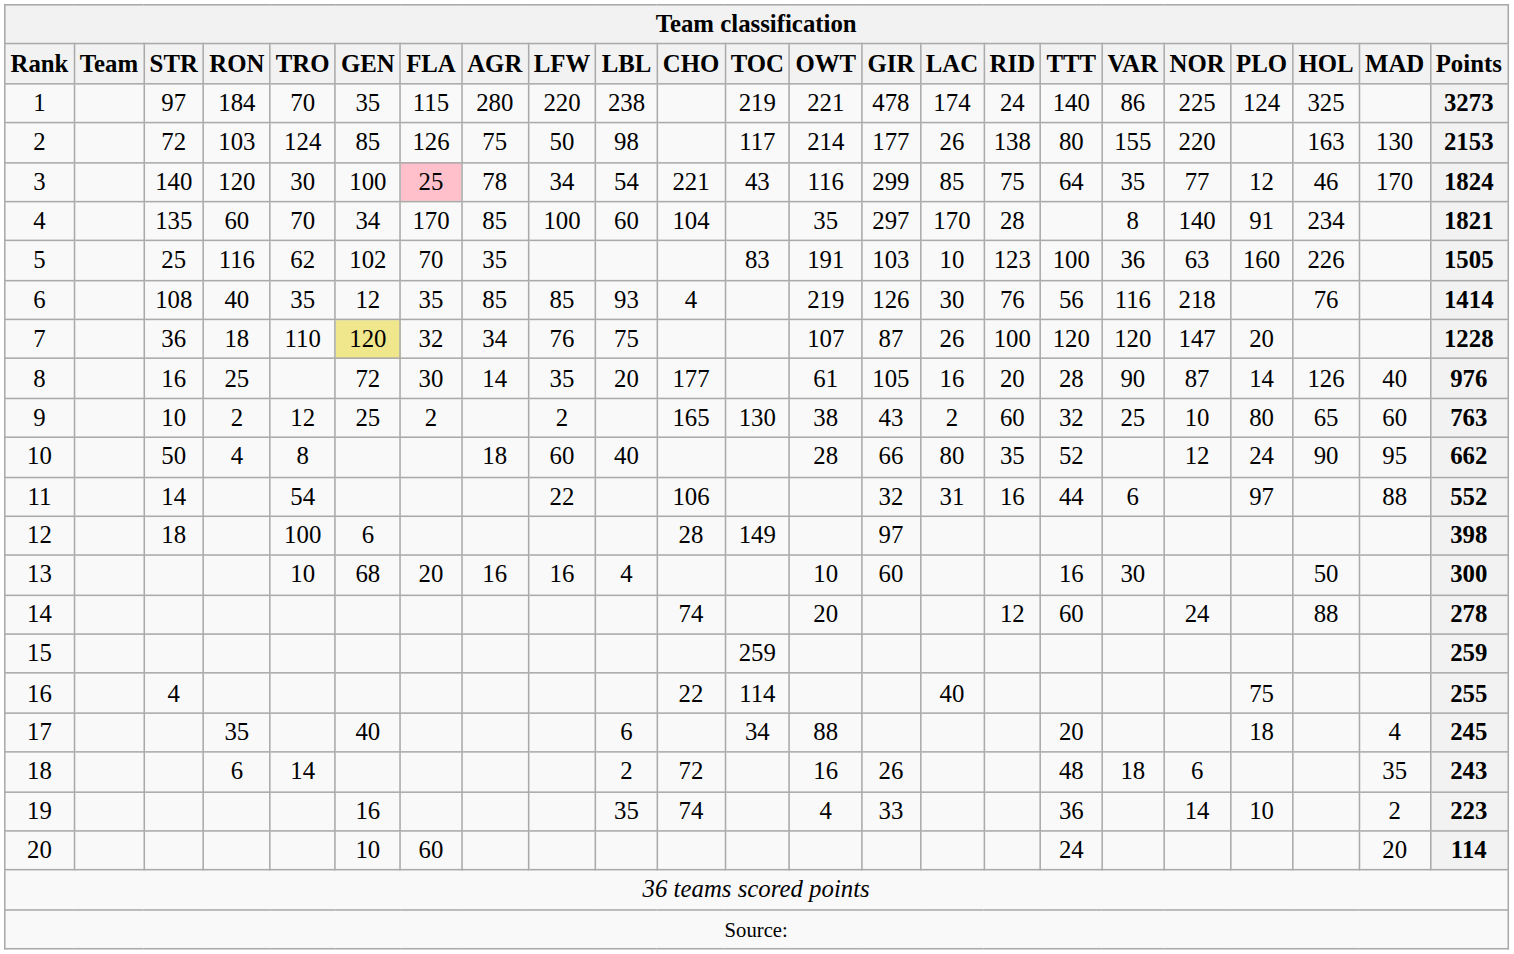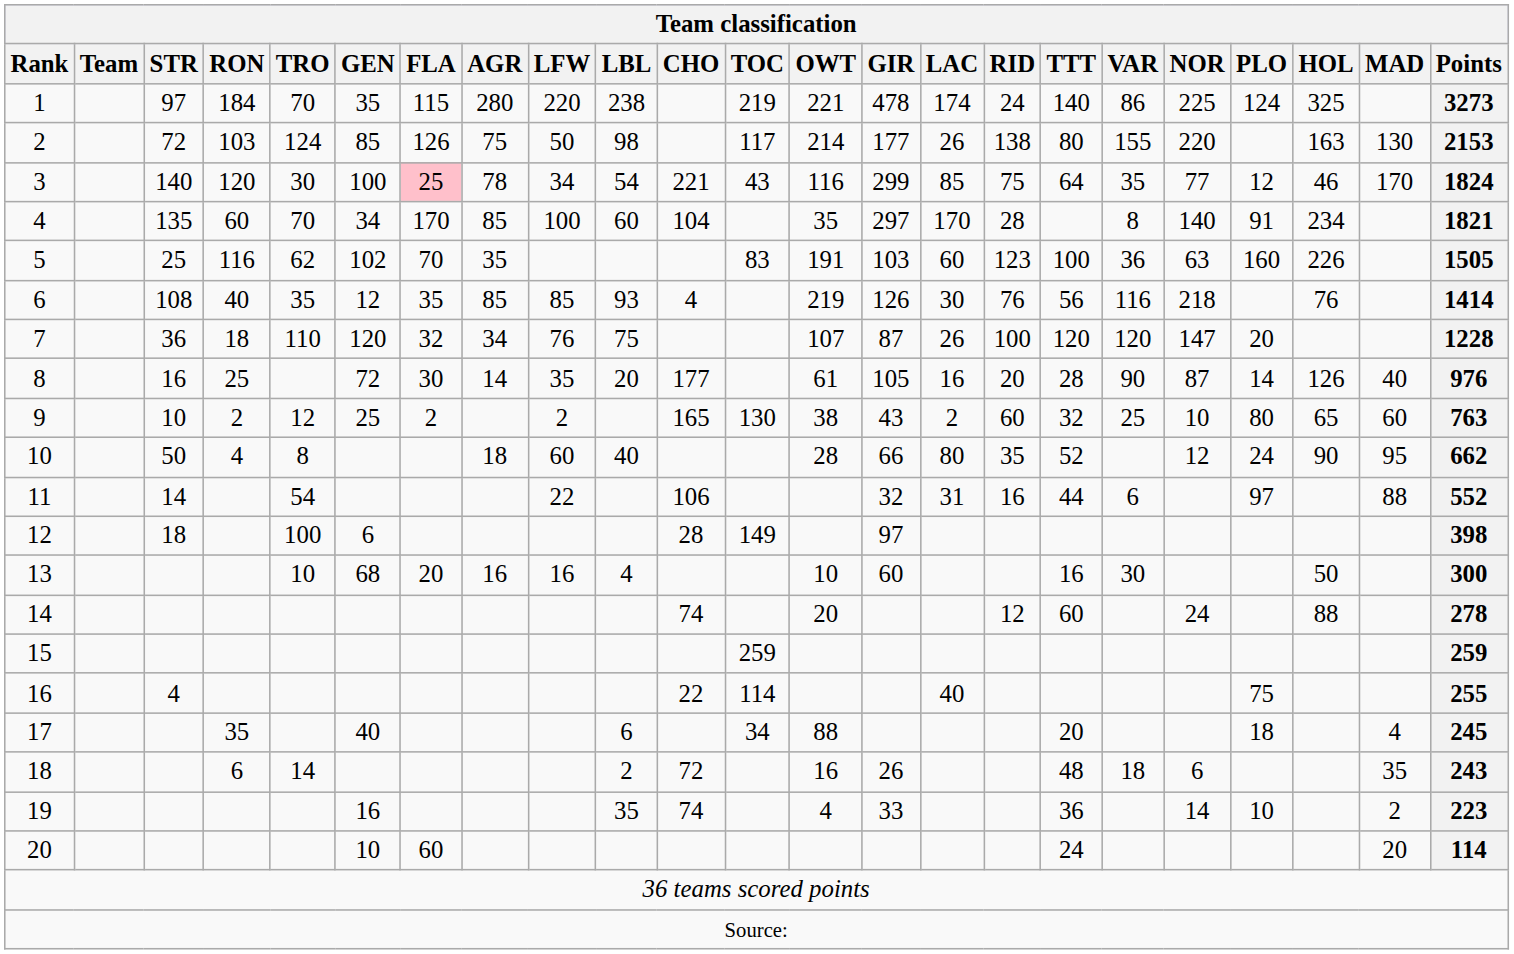 <table class="wikitable" style="text-align:center">
 <tr style="background:#ccf;">
 <th colspan=23>Team classification</th>
 </tr>
 <tr>
 <th>Rank</th>
 <th>Team</th>
 <th>STR</th>
 <th>RON</th>
 <th>TRO</th>
 <th>GEN</th>
 <th>FLA</th>
 <th>AGR</th>
 <th>LFW</th>
 <th>LBL</th>
 <th>CHO</th>
 <th>TOC</th>
 <th>OWT</th>
 <th>GIR</th>
 <th>LAC</th>
 <th>RID</th>
 <th>TTT</th>
 <th>VAR</th>
 <th>NOR</th>
 <th>PLO</th>
 <th>HOL</th>
 <th>MAD</th>
 <th>Points</th>
 </tr>
 <tr>
 <td>1</td>
 <td align=left></td>
 <td>97</td>
 <td>184</td>
 <td>70</td>
 <td>35</td>
 <td>115</td>
 <td>280</td>
 <td>220</td>
 <td>238</td>
 <td></td>
 <td>219</td>
 <td>221</td>
 <td>478</td>
 <td>174</td>
 <td>24</td>
 <td>140</td>
 <td>86</td>
 <td>225</td>
 <td>124</td>
 <td>325</td>
 <td></td>
 <th>3273</th>
 </tr>
 <tr>
 <td>2</td>
 <td align=left></td>
 <td>72</td>
 <td>103</td>
 <td>124</td>
 <td>85</td>
 <td>126</td>
 <td>75</td>
 <td>50</td>
 <td>98</td>
 <td></td>
 <td>117</td>
 <td>214</td>
 <td>177</td>
 <td>26</td>
 <td>138</td>
 <td>80</td>
 <td>155</td>
 <td>220</td>
 <td></td>
 <td>163</td>
 <td>130</td>
 <th>2153</th>
 </tr>
 <tr>
 <td>3</td>
 <td align=left></td>
 <td>140</td>
 <td>120</td>
 <td>30</td>
 <td>100</td>
 <td style="background: pink;">25</td>
 <td>78</td>
 <td>34</td>
 <td>54</td>
 <td>221</td>
 <td>43</td>
 <td>116</td>
 <td>299</td>
 <td>85</td>
 <td>75</td>
 <td>64</td>
 <td>35</td>
 <td>77</td>
 <td>12</td>
 <td>46</td>
 <td>170</td>
 <th>1824</th>
 </tr>
 <tr>
 <td>4</td>
 <td align=left></td>
 <td>135</td>
 <td>60</td>
 <td>70</td>
 <td>34</td>
 <td>170</td>
 <td>85</td>
 <td>100</td>
 <td>60</td>
 <td>104</td>
 <td></td>
 <td>35</td>
 <td>297</td>
 <td>170</td>
 <td>28</td>
 <td></td>
 <td>8</td>
 <td>140</td>
 <td>91</td>
 <td>234</td>
 <td></td>
 <th>1821</th>
 </tr>
 <tr>
 <td>5</td>
 <td align=left></td>
 <td>25</td>
 <td>116</td>
 <td>62</td>
 <td>102</td>
 <td>70</td>
 <td>35</td>
 <td></td>
 <td></td>
 <td></td>
 <td>83</td>
 <td>191</td>
 <td>103</td>
-<td>10</td>
+<td>60</td>
 <td>123</td>
 <td>100</td>
 <td>36</td>
 <td>63</td>
 <td>160</td>
 <td>226</td>
 <td></td>
 <th>1505</th>
 </tr>
 <tr>
 <td>6</td>
 <td align=left></td>
 <td>108</td>
 <td>40</td>
 <td>35</td>
 <td>12</td>
 <td>35</td>
 <td>85</td>
 <td>85</td>
 <td>93</td>
 <td>4</td>
 <td></td>
 <td>219</td>
 <td>126</td>
 <td>30</td>
 <td>76</td>
 <td>56</td>
 <td>116</td>
 <td>218</td>
 <td></td>
 <td>76</td>
 <td></td>
 <th>1414</th>
 </tr>
 <tr>
 <td>7</td>
 <td align=left></td>
 <td>36</td>
 <td>18</td>
 <td>110</td>
-<td style="background: khaki;">120</td>
+<td>120</td>
 <td>32</td>
 <td>34</td>
 <td>76</td>
 <td>75</td>
 <td></td>
 <td></td>
 <td>107</td>
 <td>87</td>
 <td>26</td>
 <td>100</td>
 <td>120</td>
 <td>120</td>
 <td>147</td>
 <td>20</td>
 <td></td>
 <td></td>
 <th>1228</th>
 </tr>
 <tr>
 <td>8</td>
 <td align=left></td>
 <td>16</td>
 <td>25</td>
 <td></td>
 <td>72</td>
 <td>30</td>
 <td>14</td>
 <td>35</td>
 <td>20</td>
 <td>177</td>
 <td></td>
 <td>61</td>
 <td>105</td>
 <td>16</td>
 <td>20</td>
 <td>28</td>
 <td>90</td>
 <td>87</td>
 <td>14</td>
 <td>126</td>
 <td>40</td>
 <th>976</th>
 </tr>
 <tr>
 <td>9</td>
 <td align=left></td>
 <td>10</td>
 <td>2</td>
 <td>12</td>
 <td>25</td>
 <td>2</td>
 <td></td>
 <td>2</td>
 <td></td>
 <td>165</td>
 <td>130</td>
 <td>38</td>
 <td>43</td>
 <td>2</td>
 <td>60</td>
 <td>32</td>
 <td>25</td>
 <td>10</td>
 <td>80</td>
 <td>65</td>
 <td>60</td>
 <th>763</th>
 </tr>
 <tr>
 <td>10</td>
 <td align=left></td>
 <td>50</td>
 <td>4</td>
 <td>8</td>
 <td></td>
 <td></td>
 <td>18</td>
 <td>60</td>
 <td>40</td>
 <td></td>
 <td></td>
 <td>28</td>
 <td>66</td>
 <td>80</td>
 <td>35</td>
 <td>52</td>
 <td></td>
 <td>12</td>
 <td>24</td>
 <td>90</td>
 <td>95</td>
 <th>662</th>
 </tr>
 <tr>
 <td>11</td>
 <td align=left></td>
 <td>14</td>
 <td></td>
 <td>54</td>
 <td></td>
 <td></td>
 <td></td>
 <td>22</td>
 <td></td>
 <td>106</td>
 <td></td>
 <td></td>
 <td>32</td>
 <td>31</td>
 <td>16</td>
 <td>44</td>
 <td>6</td>
 <td></td>
 <td>97</td>
 <td></td>
 <td>88</td>
 <th>552</th>
 </tr>
 <tr>
 <td>12</td>
 <td align=left></td>
 <td>18</td>
 <td></td>
 <td>100</td>
 <td>6</td>
 <td></td>
 <td></td>
 <td></td>
 <td></td>
 <td>28</td>
 <td>149</td>
 <td></td>
 <td>97</td>
 <td></td>
 <td></td>
 <td></td>
 <td></td>
 <td></td>
 <td></td>
 <td></td>
 <td></td>
 <th>398</th>
 </tr>
 <tr>
 <td>13</td>
 <td align=left></td>
 <td></td>
 <td></td>
 <td>10</td>
 <td>68</td>
 <td>20</td>
 <td>16</td>
 <td>16</td>
 <td>4</td>
 <td></td>
 <td></td>
 <td>10</td>
 <td>60</td>
 <td></td>
 <td></td>
 <td>16</td>
 <td>30</td>
 <td></td>
 <td></td>
 <td>50</td>
 <td></td>
 <th>300</th>
 </tr>
 <tr>
 <td>14</td>
 <td align=left></td>
 <td></td>
 <td></td>
 <td></td>
 <td></td>
 <td></td>
 <td></td>
 <td></td>
 <td></td>
 <td>74</td>
 <td></td>
 <td>20</td>
 <td></td>
 <td></td>
 <td>12</td>
 <td>60</td>
 <td></td>
 <td>24</td>
 <td></td>
 <td>88</td>
 <td></td>
 <th>278</th>
 </tr>
 <tr>
 <td>15</td>
 <td align=left></td>
 <td></td>
 <td></td>
 <td></td>
 <td></td>
 <td></td>
 <td></td>
 <td></td>
 <td></td>
 <td></td>
 <td>259</td>
 <td></td>
 <td></td>
 <td></td>
 <td></td>
 <td></td>
 <td></td>
 <td></td>
 <td></td>
 <td></td>
 <td></td>
 <th>259</th>
 </tr>
 <tr>
 <td>16</td>
 <td align=left></td>
 <td>4</td>
 <td></td>
 <td></td>
 <td></td>
 <td></td>
 <td></td>
 <td></td>
 <td></td>
 <td>22</td>
 <td>114</td>
 <td></td>
 <td></td>
 <td>40</td>
 <td></td>
 <td></td>
 <td></td>
 <td></td>
 <td>75</td>
 <td></td>
 <td></td>
 <th>255</th>
 </tr>
 <tr>
 <td>17</td>
 <td align=left></td>
 <td></td>
 <td>35</td>
 <td></td>
 <td>40</td>
 <td></td>
 <td></td>
 <td></td>
 <td>6</td>
 <td></td>
 <td>34</td>
 <td>88</td>
 <td></td>
 <td></td>
 <td></td>
 <td>20</td>
 <td></td>
 <td></td>
 <td>18</td>
 <td></td>
 <td>4</td>
 <th>245</th>
 </tr>
 <tr>
 <td>18</td>
 <td align=left></td>
 <td></td>
 <td>6</td>
 <td>14</td>
 <td></td>
 <td></td>
 <td></td>
 <td></td>
 <td>2</td>
 <td>72</td>
 <td></td>
 <td>16</td>
 <td>26</td>
 <td></td>
 <td></td>
 <td>48</td>
 <td>18</td>
 <td>6</td>
 <td></td>
 <td></td>
 <td>35</td>
 <th>243</th>
 </tr>
 <tr>
 <td>19</td>
 <td align=left></td>
 <td></td>
 <td></td>
 <td></td>
 <td>16</td>
 <td></td>
 <td></td>
 <td></td>
 <td>35</td>
 <td>74</td>
 <td></td>
 <td>4</td>
 <td>33</td>
 <td></td>
 <td></td>
 <td>36</td>
 <td></td>
 <td>14</td>
 <td>10</td>
 <td></td>
 <td>2</td>
 <th>223</th>
 </tr>
 <tr>
 <td>20</td>
 <td align=left></td>
 <td></td>
 <td></td>
 <td></td>
 <td>10</td>
 <td>60</td>
 <td></td>
 <td></td>
 <td></td>
 <td></td>
 <td></td>
 <td></td>
 <td></td>
 <td></td>
 <td></td>
 <td>24</td>
 <td></td>
 <td></td>
 <td></td>
 <td></td>
 <td>20</td>
 <th>114</th>
 </tr>
 <tr>
 <td colspan=23 align=center><em>36 teams scored points</em></td>
 </tr>
 <tr>
 <td colspan=23><small>Source:</small></td>
 </tr>
 </table>
